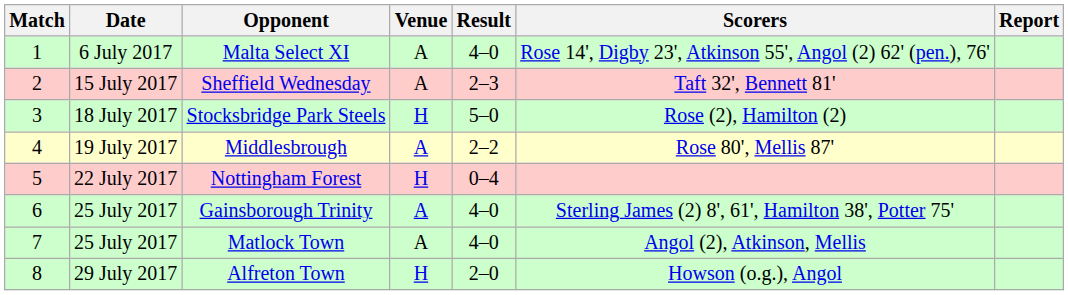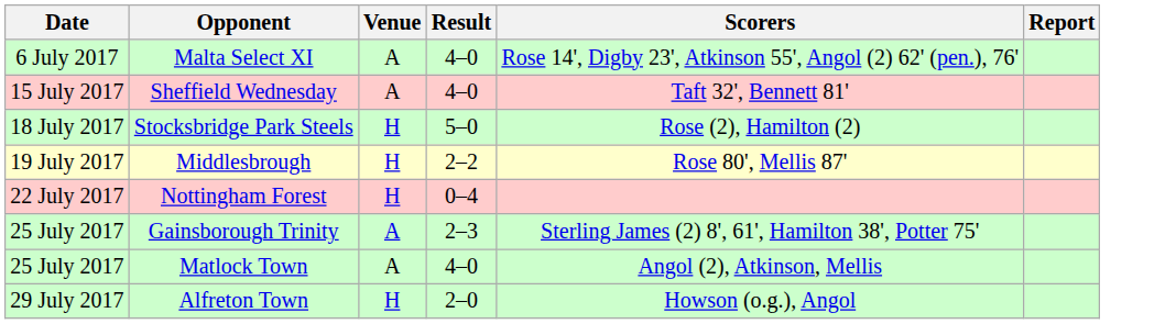 <table class="wikitable" style="font-size:100%; text-align:center">
 <tr>
-<th>Match</th>
 <th>Date</th>
 <th>Opponent</th>
 <th>Venue</th>
 <th>Result</th>
 <th>Scorers</th>
 <th>Report</th>
 </tr>
 <tr bgcolor=#CCFFCC>
-<td>1</td>
 <td>6 July 2017</td>
 <td><a href='#'>Malta Select XI</a></td>
 <td>A</td>
 <td>4–0</td>
 <td><a href='#'>Rose</a> 14', <a href='#'>Digby</a> 23', <a href='#'>Atkinson</a> 55', <a href='#'>Angol</a> (2) 62' (<a href='#'>pen.</a>), 76'</td>
 <td></td>
 </tr>
 <tr bgcolor=FFCCCC>
-<td>2</td>
 <td>15 July 2017</td>
 <td><a href='#'>Sheffield Wednesday</a></td>
 <td>A</td>
-<td>2–3</td>
+<td>4–0</td>
 <td><a href='#'>Taft</a> 32', <a href='#'>Bennett</a> 81'</td>
 <td 4,319></td>
 </tr>
 <tr bgcolor=CCFFCC>
-<td>3</td>
 <td>18 July 2017</td>
 <td><a href='#'>Stocksbridge Park Steels</a></td>
 <td><a href='#'>H</a></td>
 <td>5–0</td>
 <td><a href='#'>Rose</a> (2), <a href='#'>Hamilton</a> (2)</td>
 <td></td>
 </tr>
 <tr bgcolor=FFFFCC>
-<td>4</td>
 <td>19 July 2017</td>
 <td><a href='#'>Middlesbrough</a></td>
-<td><a href='#'>A</a></td>
+<td><a href='#'>H</a></td>
 <td>2–2</td>
 <td><a href='#'>Rose</a> 80', <a href='#'>Mellis</a> 87'</td>
 <td></td>
 </tr>
 <tr bgcolor=FFCCCC>
-<td>5</td>
 <td>22 July 2017</td>
 <td><a href='#'>Nottingham Forest</a></td>
 <td><a href='#'>H</a></td>
 <td>0–4</td>
 <td></td>
 <td></td>
 </tr>
 <tr bgcolor=CCFFCC>
-<td>6</td>
 <td>25 July 2017</td>
 <td><a href='#'>Gainsborough Trinity</a></td>
 <td><a href='#'>A</a></td>
-<td>4–0</td>
+<td>2–3</td>
 <td><a href='#'>Sterling James</a> (2) 8', 61', <a href='#'>Hamilton</a> 38', <a href='#'>Potter</a> 75'</td>
 <td></td>
 </tr>
 <tr bgcolor=CCFFCC>
-<td>7</td>
 <td>25 July 2017</td>
 <td><a href='#'>Matlock Town</a></td>
 <td>A</td>
 <td>4–0</td>
 <td><a href='#'>Angol</a> (2), <a href='#'>Atkinson</a>, <a href='#'>Mellis</a></td>
 <td></td>
 </tr>
 <tr bgcolor=CCFFCC>
-<td>8</td>
 <td>29 July 2017</td>
 <td><a href='#'>Alfreton Town</a></td>
 <td><a href='#'>H</a></td>
 <td>2–0</td>
 <td><a href='#'>Howson</a> (o.g.), <a href='#'>Angol</a></td>
 <td></td>
 </tr>
 </table>
